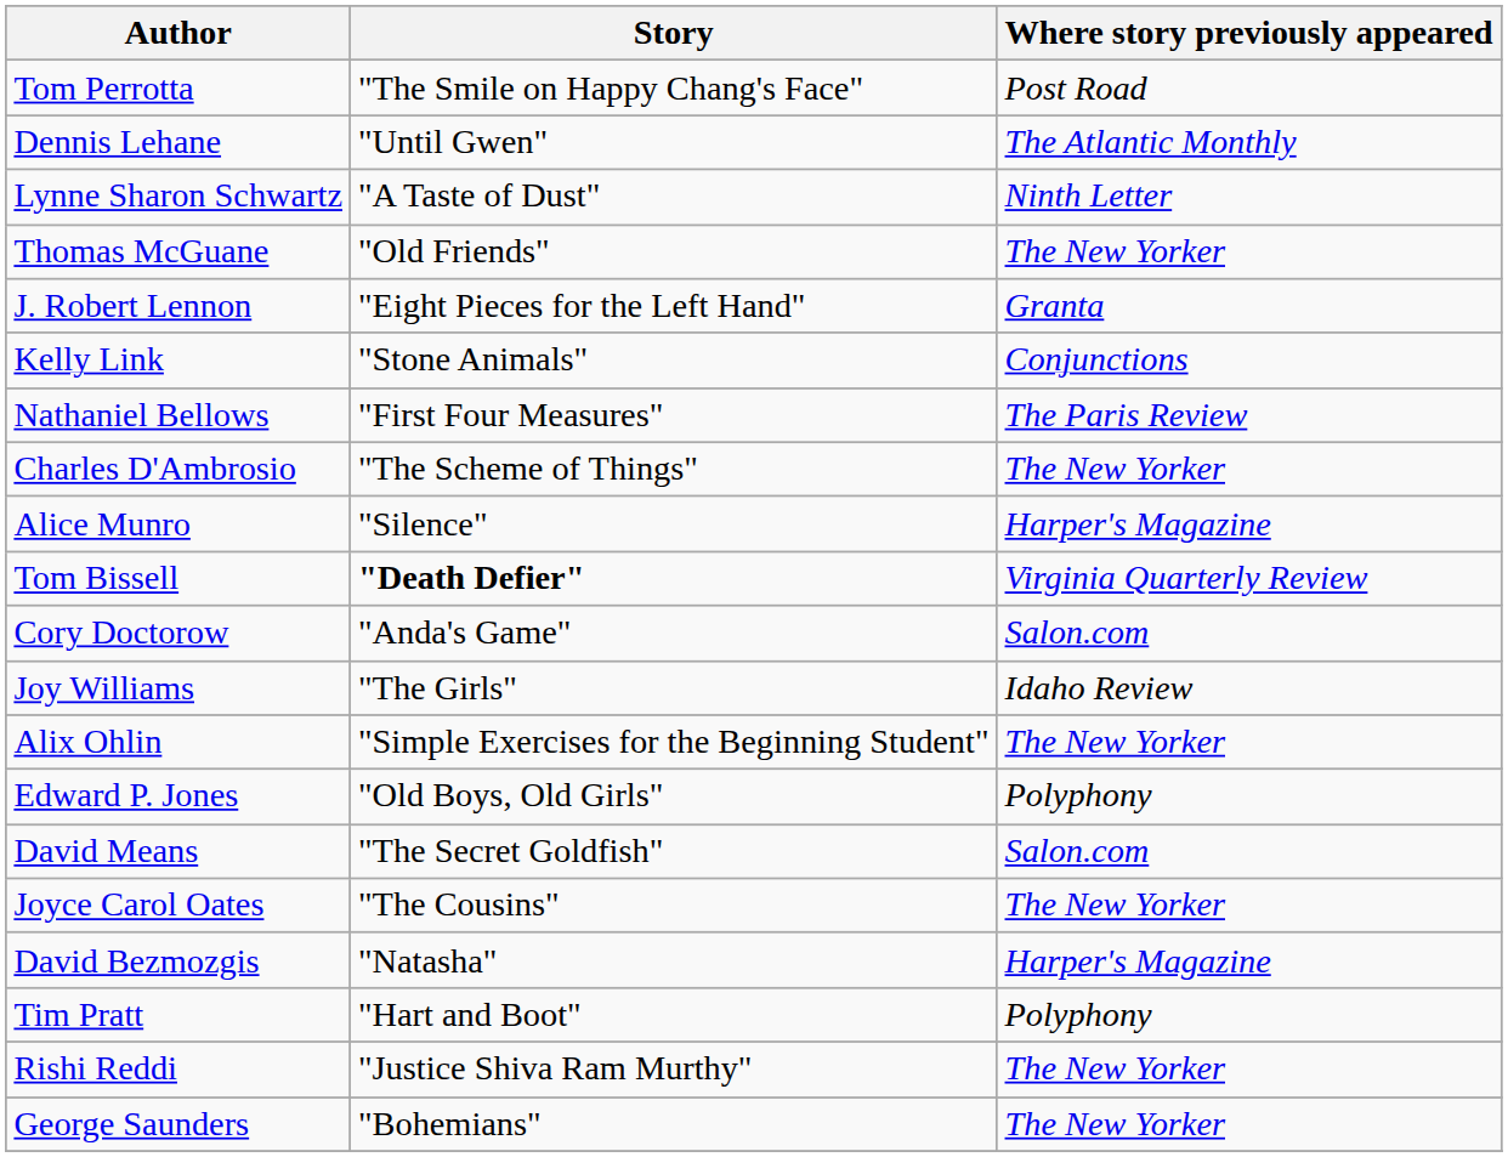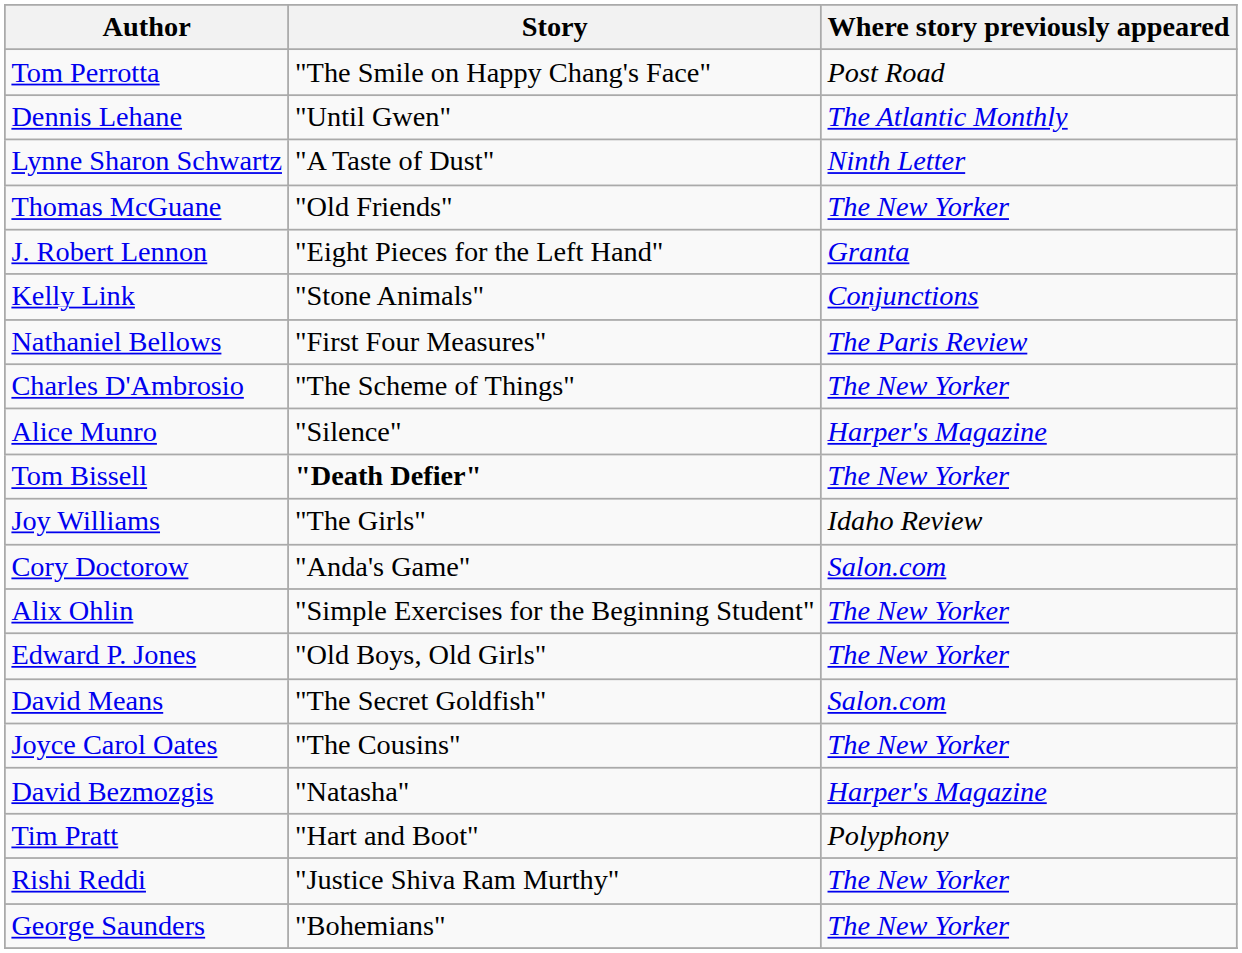 <table class="wikitable">
 <tr>
 <th>Author</th>
 <th>Story</th>
 <th>Where story previously appeared</th>
 </tr>
 <tr>
 <td><a href='#'>Tom Perrotta</a></td>
 <td>"The Smile on Happy Chang's Face"</td>
 <td><em>Post Road</em></td>
 </tr>
 <tr>
 <td><a href='#'>Dennis Lehane</a></td>
 <td>"Until Gwen"</td>
 <td><em><a href='#'>The Atlantic Monthly</a></em></td>
 </tr>
 <tr>
 <td><a href='#'>Lynne Sharon Schwartz</a></td>
 <td>"A Taste of Dust"</td>
 <td><em><a href='#'>Ninth Letter</a></em></td>
 </tr>
 <tr>
 <td><a href='#'>Thomas McGuane</a></td>
 <td>"Old Friends"</td>
 <td><em><a href='#'>The New Yorker</a></em></td>
 </tr>
 <tr>
 <td><a href='#'>J. Robert Lennon</a></td>
 <td>"Eight Pieces for the Left Hand"</td>
 <td><em><a href='#'>Granta</a></em></td>
 </tr>
 <tr>
 <td><a href='#'>Kelly Link</a></td>
 <td>"Stone Animals"</td>
 <td><em><a href='#'>Conjunctions</a></em></td>
 </tr>
 <tr>
 <td><a href='#'>Nathaniel Bellows</a></td>
 <td>"First Four Measures"</td>
 <td><em><a href='#'>The Paris Review</a></em></td>
 </tr>
 <tr>
 <td><a href='#'>Charles D'Ambrosio</a></td>
 <td>"The Scheme of Things"</td>
 <td><em><a href='#'>The New Yorker</a></em></td>
 </tr>
 <tr>
 <td><a href='#'>Alice Munro</a></td>
 <td>"Silence"</td>
 <td><em><a href='#'>Harper's Magazine</a></em></td>
 </tr>
 <tr>
 <td><a href='#'>Tom Bissell</a></td>
 <td><strong>"Death Defier"</strong></td>
-<td><em><a href='#'>Virginia Quarterly Review</a></em></td>
+<td><em><a href='#'>The New Yorker</a></em></td>
+</tr>
+<tr>
+<td><a href='#'>Joy Williams</a></td>
+<td>"The Girls"</td>
+<td><em>Idaho Review</em></td>
 </tr>
 <tr>
 <td><a href='#'>Cory Doctorow</a></td>
 <td>"Anda's Game"</td>
 <td><em><a href='#'>Salon.com</a></em></td>
-</tr>
-<tr>
-<td><a href='#'>Joy Williams</a></td>
-<td>"The Girls"</td>
-<td><em>Idaho Review</em></td>
 </tr>
 <tr>
 <td><a href='#'>Alix Ohlin</a></td>
 <td>"Simple Exercises for the Beginning Student"</td>
 <td><em><a href='#'>The New Yorker</a></em></td>
 </tr>
 <tr>
 <td><a href='#'>Edward P. Jones</a></td>
 <td>"Old Boys, Old Girls"</td>
-<td><em>Polyphony</em></td>
+<td><em><a href='#'>The New Yorker</a></em></td>
 </tr>
 <tr>
 <td><a href='#'>David Means</a></td>
 <td>"The Secret Goldfish"</td>
 <td><em><a href='#'>Salon.com</a></em></td>
 </tr>
 <tr>
 <td><a href='#'>Joyce Carol Oates</a></td>
 <td>"The Cousins"</td>
 <td><em><a href='#'>The New Yorker</a></em></td>
 </tr>
 <tr>
 <td><a href='#'>David Bezmozgis</a></td>
 <td>"Natasha"</td>
 <td><em><a href='#'>Harper's Magazine</a></em></td>
 </tr>
 <tr>
 <td><a href='#'>Tim Pratt</a></td>
 <td>"Hart and Boot"</td>
 <td><em>Polyphony</em></td>
 </tr>
 <tr>
 <td><a href='#'>Rishi Reddi</a></td>
 <td>"Justice Shiva Ram Murthy"</td>
 <td><em><a href='#'>The New Yorker</a></em></td>
 </tr>
 <tr>
 <td><a href='#'>George Saunders</a></td>
 <td>"Bohemians"</td>
 <td><em><a href='#'>The New Yorker</a></em></td>
 </tr>
 <tr>
 </tr>
 </table>
